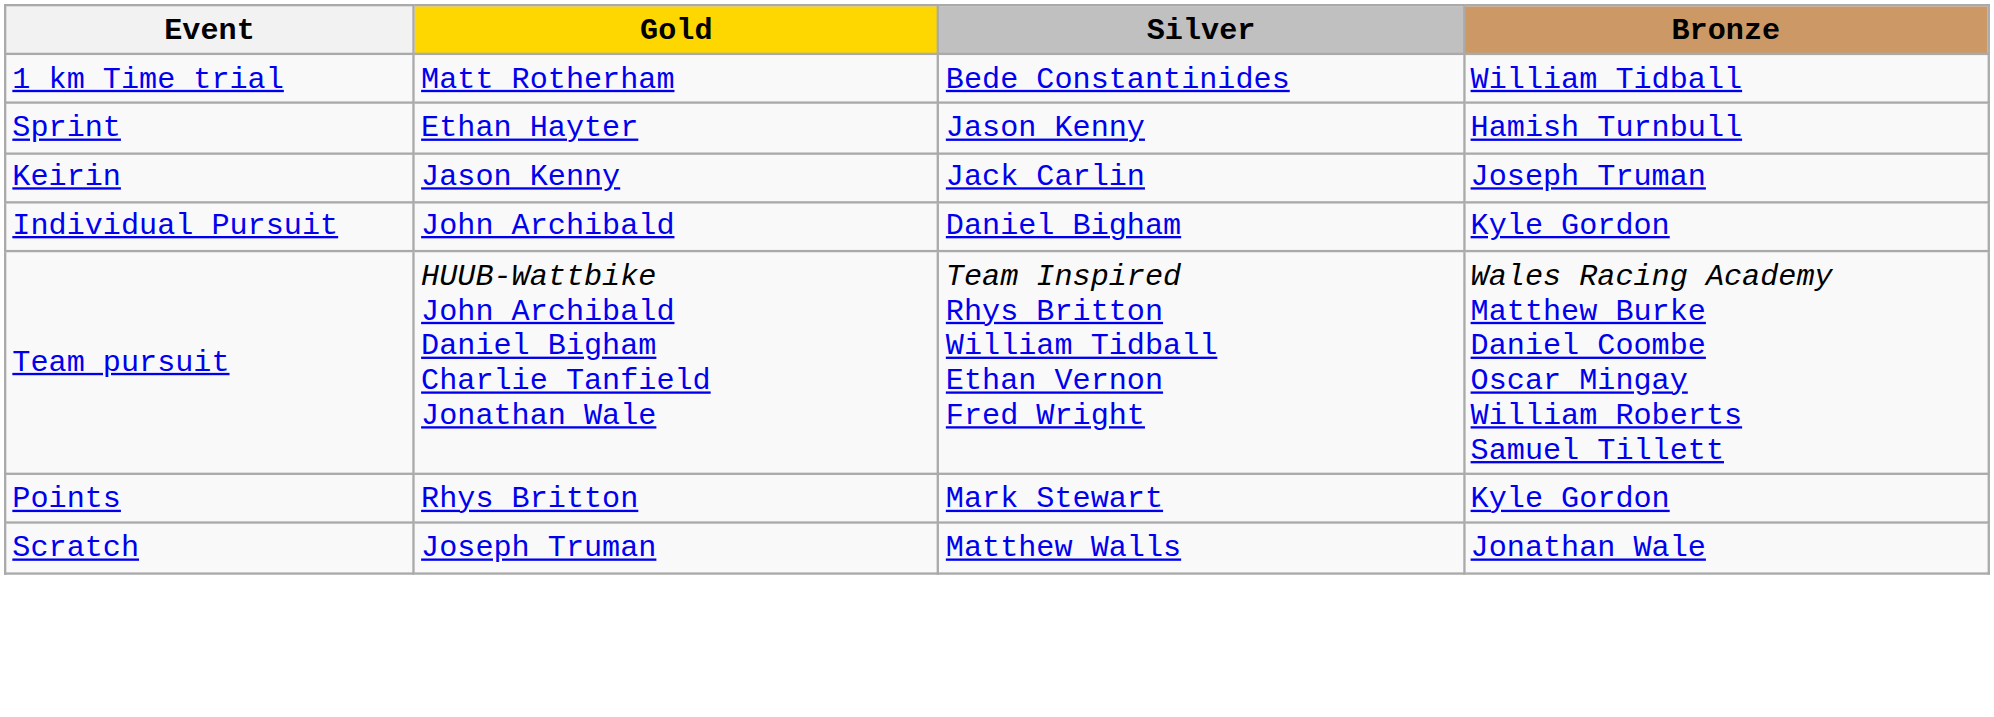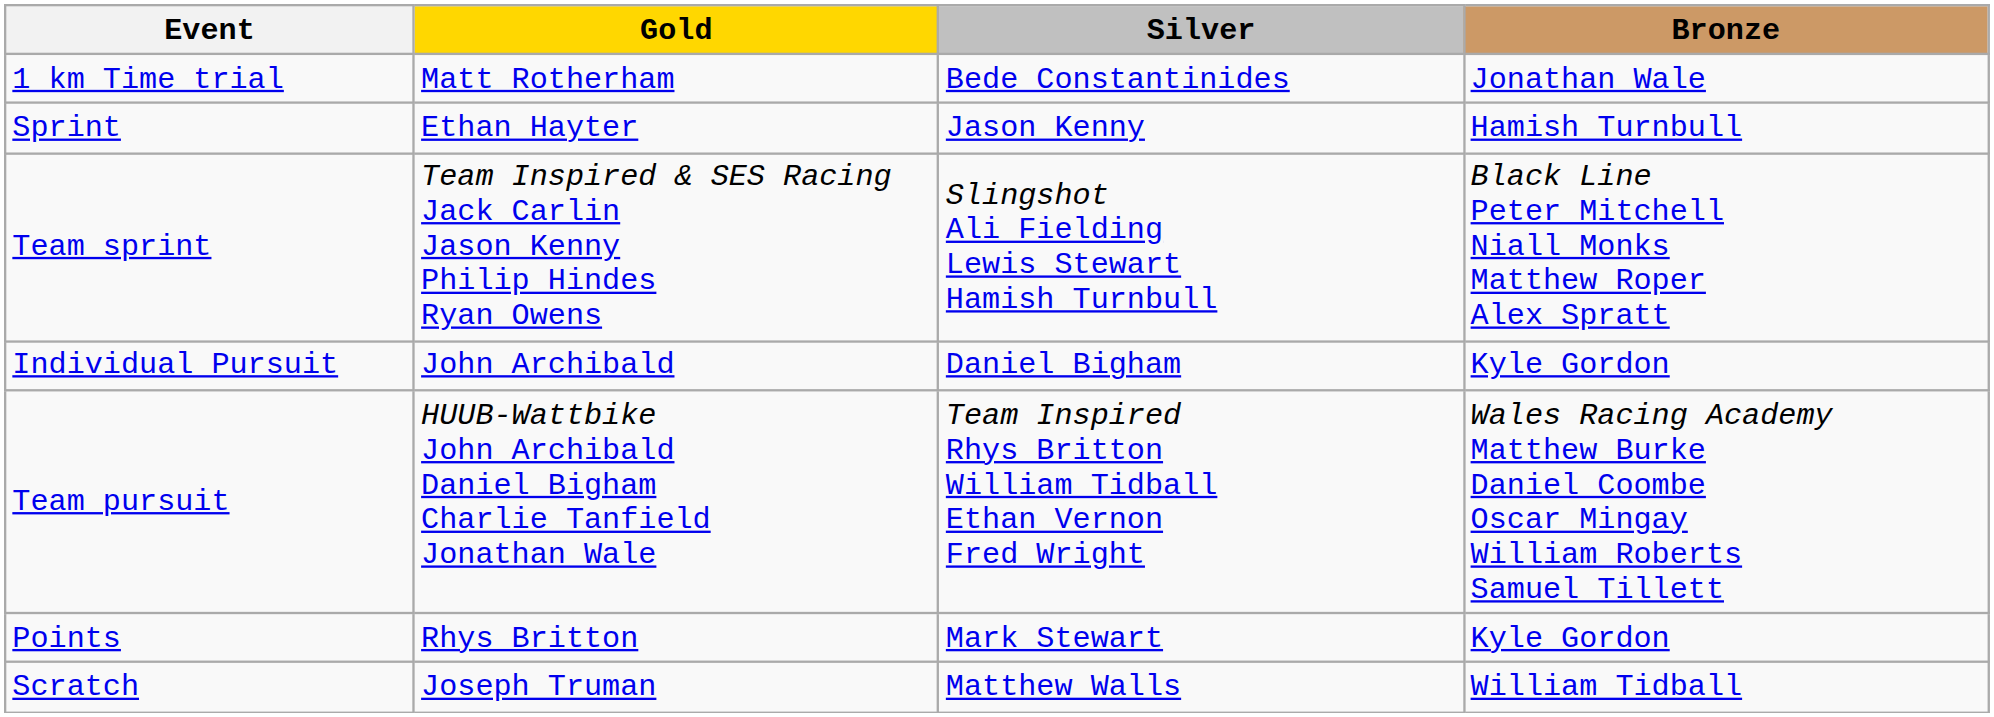 <table class="wikitable" style="font-size: 100%">
 <tr>
 <th width=170>Event</th>
 <th width=220 style="background-color: gold;">Gold</th>
 <th width=220 style="background-color: silver;">Silver</th>
 <th width=220 style="background-color: #cc9966;">Bronze</th>
 </tr>
 <tr>
 <td><a href='#'>1 km Time trial</a></td>
 <td><a href='#'>Matt Rotherham</a></td>
 <td><a href='#'>Bede Constantinides</a></td>
-<td><a href='#'>William Tidball</a></td>
+<td><a href='#'>Jonathan Wale</a></td>
 </tr>
 <tr>
 <td><a href='#'>Sprint</a></td>
 <td><a href='#'>Ethan Hayter</a></td>
 <td><a href='#'>Jason Kenny</a></td>
 <td><a href='#'>Hamish Turnbull</a></td>
 </tr>
 <tr>
-<td><a href='#'>Keirin</a></td>
-<td><a href='#'>Jason Kenny</a></td>
-<td><a href='#'>Jack Carlin</a></td>
-<td><a href='#'>Joseph Truman</a></td>
+<td><a href='#'>Team sprint</a></td>
+<td><em>Team Inspired & SES Racing</em><br><a href='#'>Jack Carlin</a> <br> <a href='#'>Jason Kenny</a> <br> <a href='#'>Philip Hindes</a><br><a href='#'>Ryan Owens</a></td>
+<td><em>Slingshot</em><br><a href='#'>Ali Fielding</a><br> <a href='#'>Lewis Stewart</a>  <br> <a href='#'>Hamish Turnbull</a></td>
+<td><em>Black Line</em><br><a href='#'>Peter Mitchell</a> <br><a href='#'>Niall Monks</a> <br> <a href='#'>Matthew Roper</a>  <br> <a href='#'>Alex Spratt</a></td>
 </tr>
 <tr>
 <td><a href='#'>Individual Pursuit</a></td>
 <td><a href='#'>John Archibald</a></td>
 <td><a href='#'>Daniel Bigham</a></td>
 <td><a href='#'>Kyle Gordon</a></td>
 </tr>
 <tr>
 <td><a href='#'>Team pursuit</a></td>
 <td valign=top><em>HUUB-Wattbike</em> <br><a href='#'>John Archibald</a> <br> <a href='#'>Daniel Bigham</a><br> <a href='#'>Charlie Tanfield</a>  <br> <a href='#'>Jonathan Wale</a></td>
 <td valign=top><em>Team Inspired</em>  <br><a href='#'>Rhys Britton</a> <br> <a href='#'>William Tidball</a><br> <a href='#'>Ethan Vernon</a>  <br> <a href='#'>Fred Wright</a></td>
 <td valign=top><em>Wales Racing Academy</em> <br><a href='#'>Matthew Burke</a> <br> <a href='#'>Daniel Coombe</a><br> <a href='#'>Oscar Mingay</a> <br> <a href='#'>William Roberts</a> <br><a href='#'>Samuel Tillett</a></td>
 </tr>
 <tr>
 <td><a href='#'>Points</a></td>
 <td><a href='#'>Rhys Britton</a></td>
 <td><a href='#'>Mark Stewart</a></td>
 <td><a href='#'>Kyle Gordon</a></td>
 </tr>
 <tr>
 <td><a href='#'>Scratch</a></td>
 <td><a href='#'>Joseph Truman</a></td>
 <td><a href='#'>Matthew Walls</a></td>
-<td><a href='#'>Jonathan Wale</a></td>
+<td><a href='#'>William Tidball</a></td>
 </tr>
 </table>
